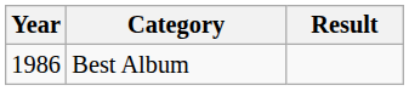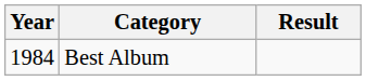 <table class="wikitable">
 <tr>
 <th width="32">Year</th>
 <th width="135">Category</th>
 <th width="69">Result</th>
 </tr>
 <tr>
-<td>1986</td>
+<td>1984</td>
 <td>Best Album</td>
 <td></td>
 </tr>
 </table>
